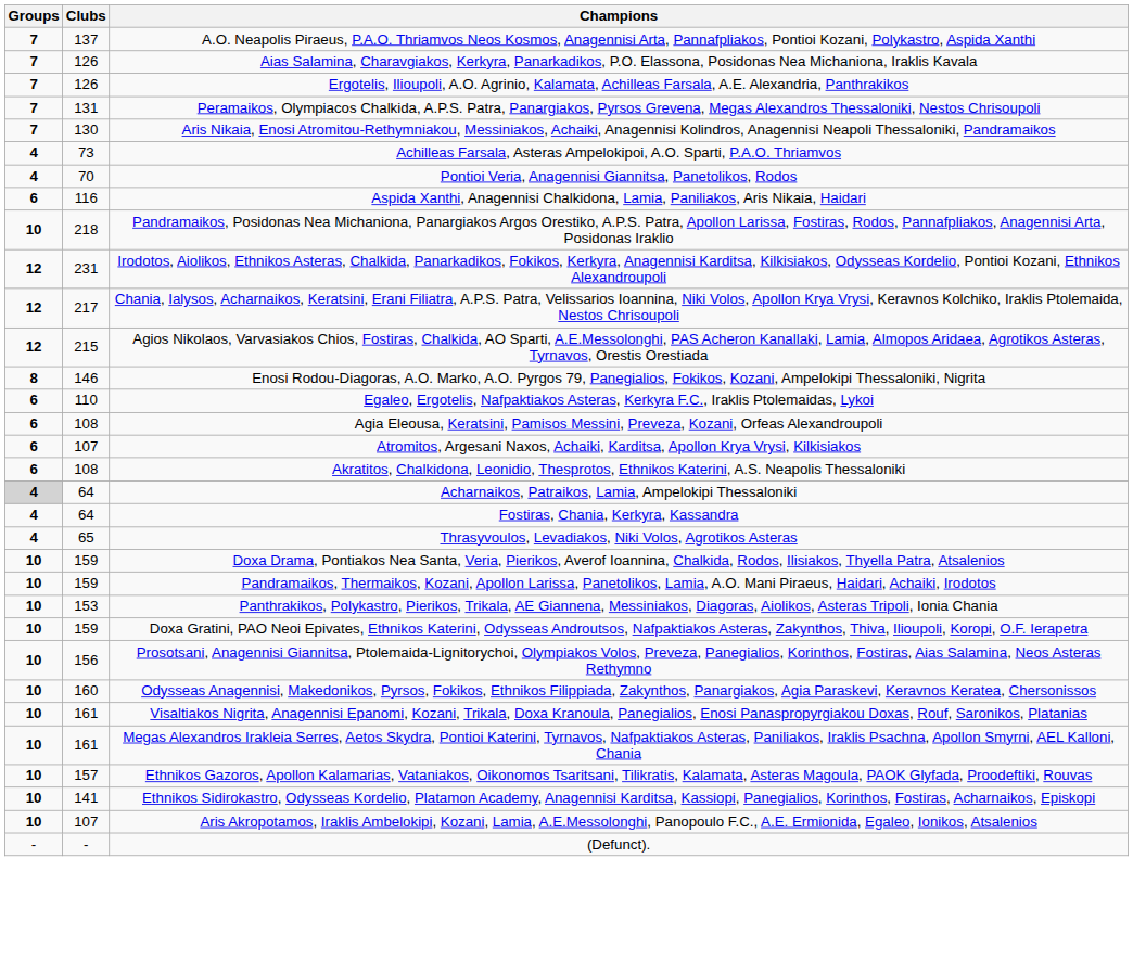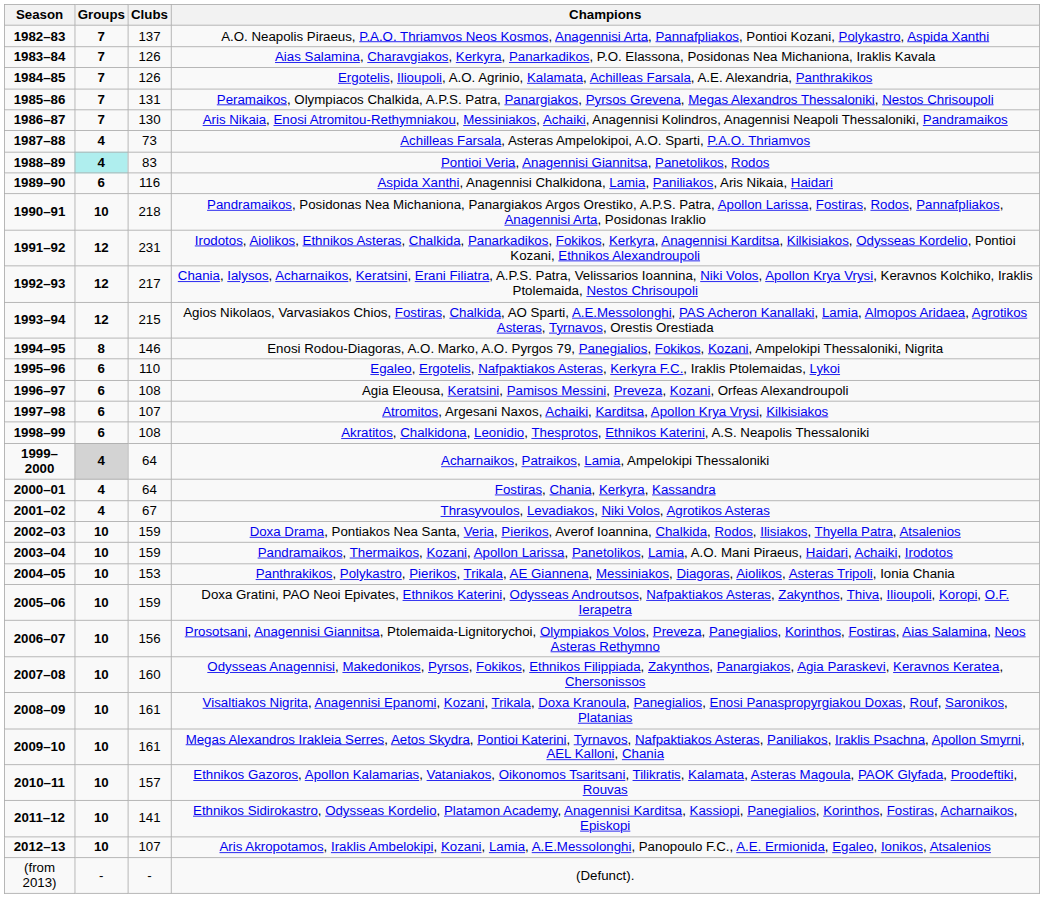 <table class="wikitable" style="text-align:center">
 <tr>
+<th>Season</th>
 <th>Groups</th>
 <th>Clubs</th>
 <th>Champions</th>
 </tr>
 <tr>
+<td><strong>1982–83</strong></td>
 <td><strong>7</strong></td>
 <td>137</td>
 <td>A.O. Neapolis Piraeus, <a href='#'>P.A.O. Thriamvos Neos Kosmos</a>, <a href='#'>Anagennisi Arta</a>, <a href='#'>Pannafpliakos</a>, Pontioi Kozani, <a href='#'>Polykastro</a>, <a href='#'>Aspida Xanthi</a></td>
 </tr>
 <tr>
+<td><strong>1983–84</strong></td>
 <td><strong>7</strong></td>
 <td>126</td>
 <td><a href='#'>Aias Salamina</a>, <a href='#'>Charavgiakos</a>, <a href='#'>Kerkyra</a>, <a href='#'>Panarkadikos</a>, P.O. Elassona, Posidonas Nea Michaniona, Iraklis Kavala</td>
 </tr>
 <tr>
+<td><strong>1984–85</strong></td>
 <td><strong>7</strong></td>
 <td>126</td>
 <td><a href='#'>Ergotelis</a>, <a href='#'>Ilioupoli</a>, A.O. Agrinio, <a href='#'>Kalamata</a>, <a href='#'>Achilleas Farsala</a>, A.E. Alexandria, <a href='#'>Panthrakikos</a></td>
 </tr>
 <tr>
+<td><strong>1985–86</strong></td>
 <td><strong>7</strong></td>
 <td>131</td>
 <td><a href='#'>Peramaikos</a>, Olympiacos Chalkida, A.P.S. Patra, <a href='#'>Panargiakos</a>, <a href='#'>Pyrsos Grevena</a>, <a href='#'>Megas Alexandros Thessaloniki</a>, <a href='#'>Nestos Chrisoupoli</a></td>
 </tr>
 <tr>
+<td><strong>1986–87</strong></td>
 <td><strong>7</strong></td>
 <td>130</td>
 <td><a href='#'>Aris Nikaia</a>, <a href='#'>Enosi Atromitou-Rethymniakou</a>, <a href='#'>Messiniakos</a>, <a href='#'>Achaiki</a>, Anagennisi Kolindros, Anagennisi Neapoli Thessaloniki, <a href='#'>Pandramaikos</a></td>
 </tr>
 <tr>
+<td><strong>1987–88</strong></td>
 <td><strong>4</strong></td>
 <td>73</td>
 <td><a href='#'>Achilleas Farsala</a>, Asteras Ampelokipoi, A.O. Sparti, <a href='#'>P.A.O. Thriamvos</a></td>
 </tr>
 <tr>
-<td><strong>4</strong></td>
-<td>70</td>
+<td><strong>1988–89</strong></td>
+<td style="background: paleturquoise;"><strong>4</strong></td>
+<td>83</td>
 <td><a href='#'>Pontioi Veria</a>, <a href='#'>Anagennisi Giannitsa</a>, <a href='#'>Panetolikos</a>, <a href='#'>Rodos</a></td>
 </tr>
 <tr>
+<td><strong>1989–90</strong></td>
 <td><strong>6</strong></td>
 <td>116</td>
 <td><a href='#'>Aspida Xanthi</a>, Anagennisi Chalkidona, <a href='#'>Lamia</a>, <a href='#'>Paniliakos</a>, Aris Nikaia, <a href='#'>Haidari</a></td>
 </tr>
 <tr>
+<td><strong>1990–91</strong></td>
 <td><strong>10</strong></td>
 <td>218</td>
 <td><a href='#'>Pandramaikos</a>, Posidonas Nea Michaniona, Panargiakos Argos Orestiko, A.P.S. Patra, <a href='#'>Apollon Larissa</a>, <a href='#'>Fostiras</a>, <a href='#'>Rodos</a>, <a href='#'>Pannafpliakos</a>, <a href='#'>Anagennisi Arta</a>, Posidonas Iraklio</td>
 </tr>
 <tr>
+<td><strong>1991–92</strong></td>
 <td><strong>12</strong></td>
 <td>231</td>
 <td><a href='#'>Irodotos</a>, <a href='#'>Aiolikos</a>, <a href='#'>Ethnikos Asteras</a>, <a href='#'>Chalkida</a>, <a href='#'>Panarkadikos</a>, <a href='#'>Fokikos</a>, <a href='#'>Kerkyra</a>, <a href='#'>Anagennisi Karditsa</a>, <a href='#'>Kilkisiakos</a>, <a href='#'>Odysseas Kordelio</a>, Pontioi Kozani, <a href='#'>Ethnikos Alexandroupoli</a></td>
 </tr>
 <tr>
+<td><strong>1992–93</strong></td>
 <td><strong>12</strong></td>
 <td>217</td>
 <td><a href='#'>Chania</a>, <a href='#'>Ialysos</a>, <a href='#'>Acharnaikos</a>, <a href='#'>Keratsini</a>, <a href='#'>Erani Filiatra</a>, A.P.S. Patra, Velissarios Ioannina, <a href='#'>Niki Volos</a>, <a href='#'>Apollon Krya Vrysi</a>, Keravnos Kolchiko, Iraklis Ptolemaida, <a href='#'>Nestos Chrisoupoli</a></td>
 </tr>
 <tr>
+<td><strong>1993–94</strong></td>
 <td><strong>12</strong></td>
 <td>215</td>
 <td>Agios Nikolaos, Varvasiakos Chios, <a href='#'>Fostiras</a>, <a href='#'>Chalkida</a>, AO Sparti, <a href='#'>A.E.Messolonghi</a>, <a href='#'>PAS Acheron Kanallaki</a>, <a href='#'>Lamia</a>, <a href='#'>Almopos Aridaea</a>, <a href='#'>Agrotikos Asteras</a>, <a href='#'>Tyrnavos</a>, Orestis Orestiada</td>
 </tr>
 <tr>
+<td><strong>1994–95</strong></td>
 <td><strong>8</strong></td>
 <td>146</td>
 <td>Enosi Rodou-Diagoras, A.O. Marko, A.O. Pyrgos 79, <a href='#'>Panegialios</a>, <a href='#'>Fokikos</a>, <a href='#'>Kozani</a>, Ampelokipi Thessaloniki, Nigrita</td>
 </tr>
 <tr>
+<td><strong>1995–96</strong></td>
 <td><strong>6</strong></td>
 <td>110</td>
 <td><a href='#'>Egaleo</a>, <a href='#'>Ergotelis</a>, <a href='#'>Nafpaktiakos Asteras</a>, <a href='#'>Kerkyra F.C.</a>, Iraklis Ptolemaidas, <a href='#'>Lykoi</a></td>
 </tr>
 <tr>
+<td><strong>1996–97</strong></td>
 <td><strong>6</strong></td>
 <td>108</td>
 <td>Agia Eleousa, <a href='#'>Keratsini</a>, <a href='#'>Pamisos Messini</a>, <a href='#'>Preveza</a>, <a href='#'>Kozani</a>, Orfeas Alexandroupoli</td>
 </tr>
 <tr>
+<td><strong>1997–98</strong></td>
 <td><strong> 6</strong></td>
 <td>107</td>
 <td><a href='#'>Atromitos</a>, Argesani Naxos, <a href='#'>Achaiki</a>, <a href='#'>Karditsa</a>, <a href='#'>Apollon Krya Vrysi</a>, <a href='#'>Kilkisiakos</a></td>
 </tr>
 <tr>
+<td><strong>1998–99</strong></td>
 <td><strong> 6</strong></td>
 <td>108</td>
 <td><a href='#'>Akratitos</a>, <a href='#'>Chalkidona</a>, <a href='#'>Leonidio</a>, <a href='#'>Thesprotos</a>, <a href='#'>Ethnikos Katerini</a>, A.S. Neapolis Thessaloniki</td>
 </tr>
 <tr>
+<td><strong>1999–2000</strong></td>
 <td style="background: lightgrey;"><strong> 4</strong></td>
 <td>64</td>
 <td><a href='#'>Acharnaikos</a>, <a href='#'>Patraikos</a>, <a href='#'>Lamia</a>, Ampelokipi Thessaloniki</td>
 </tr>
 <tr>
+<td><strong>2000–01</strong></td>
 <td><strong> 4</strong></td>
 <td>64</td>
 <td><a href='#'>Fostiras</a>, <a href='#'>Chania</a>, <a href='#'>Kerkyra</a>, <a href='#'>Kassandra</a></td>
 </tr>
 <tr>
+<td><strong>2001–02</strong></td>
 <td><strong>4</strong></td>
-<td>65</td>
+<td>67</td>
 <td><a href='#'>Thrasyvoulos</a>, <a href='#'>Levadiakos</a>, <a href='#'>Niki Volos</a>, <a href='#'>Agrotikos Asteras</a></td>
 </tr>
 <tr>
+<td><strong>2002–03</strong></td>
 <td><strong>10</strong></td>
 <td>159</td>
 <td><a href='#'>Doxa Drama</a>, Pontiakos Nea Santa, <a href='#'>Veria</a>, <a href='#'>Pierikos</a>, Averof Ioannina, <a href='#'>Chalkida</a>, <a href='#'>Rodos</a>, <a href='#'>Ilisiakos</a>, <a href='#'>Thyella Patra</a>, <a href='#'>Atsalenios</a></td>
 </tr>
 <tr>
+<td><strong>2003–04</strong></td>
 <td><strong>10</strong></td>
 <td>159</td>
 <td><a href='#'>Pandramaikos</a>, <a href='#'>Thermaikos</a>, <a href='#'>Kozani</a>, <a href='#'>Apollon Larissa</a>, <a href='#'>Panetolikos</a>, <a href='#'>Lamia</a>, A.O. Mani Piraeus, <a href='#'>Haidari</a>, <a href='#'>Achaiki</a>, <a href='#'>Irodotos</a></td>
 </tr>
 <tr>
+<td><strong>2004–05</strong></td>
 <td><strong>10</strong></td>
 <td>153</td>
 <td><a href='#'>Panthrakikos</a>, <a href='#'>Polykastro</a>, <a href='#'>Pierikos</a>, <a href='#'>Trikala</a>, <a href='#'>AE Giannena</a>, <a href='#'>Messiniakos</a>, <a href='#'>Diagoras</a>, <a href='#'>Aiolikos</a>, <a href='#'>Asteras Tripoli</a>, Ionia Chania</td>
 </tr>
 <tr>
+<td><strong>2005–06</strong></td>
 <td><strong>10</strong></td>
 <td>159</td>
 <td>Doxa Gratini, PAO Neoi Epivates, <a href='#'>Ethnikos Katerini</a>, <a href='#'>Odysseas Androutsos</a>, <a href='#'>Nafpaktiakos Asteras</a>, <a href='#'>Zakynthos</a>, <a href='#'>Thiva</a>, <a href='#'>Ilioupoli</a>, <a href='#'>Koropi</a>, <a href='#'>O.F. Ierapetra</a></td>
 </tr>
 <tr>
+<td><strong>2006–07</strong></td>
 <td><strong>10</strong></td>
 <td>156</td>
 <td><a href='#'>Prosotsani</a>, <a href='#'>Anagennisi Giannitsa</a>, Ptolemaida-Lignitorychoi, <a href='#'>Olympiakos Volos</a>, <a href='#'>Preveza</a>, <a href='#'>Panegialios</a>, <a href='#'>Korinthos</a>, <a href='#'>Fostiras</a>, <a href='#'>Aias Salamina</a>, <a href='#'>Neos Asteras Rethymno</a></td>
 </tr>
 <tr>
+<td><strong>2007–08</strong></td>
 <td><strong>10</strong></td>
 <td>160</td>
 <td><a href='#'>Odysseas Anagennisi</a>, <a href='#'>Makedonikos</a>, <a href='#'>Pyrsos</a>, <a href='#'>Fokikos</a>, <a href='#'>Ethnikos Filippiada</a>, <a href='#'>Zakynthos</a>, <a href='#'>Panargiakos</a>, <a href='#'>Agia Paraskevi</a>, <a href='#'>Keravnos Keratea</a>, <a href='#'>Chersonissos</a></td>
 </tr>
 <tr>
+<td><strong>2008–09</strong></td>
 <td><strong>10</strong></td>
 <td>161</td>
 <td><a href='#'>Visaltiakos Nigrita</a>, <a href='#'>Anagennisi Epanomi</a>, <a href='#'>Kozani</a>, <a href='#'>Trikala</a>, <a href='#'>Doxa Kranoula</a>, <a href='#'>Panegialios</a>, <a href='#'>Enosi Panaspropyrgiakou Doxas</a>, <a href='#'>Rouf</a>, <a href='#'>Saronikos</a>, <a href='#'>Platanias</a></td>
 </tr>
 <tr>
+<td><strong>2009–10</strong></td>
 <td><strong>10</strong></td>
 <td>161</td>
 <td><a href='#'>Megas Alexandros Irakleia Serres</a>, <a href='#'>Aetos Skydra</a>, <a href='#'>Pontioi Katerini</a>, <a href='#'>Tyrnavos</a>, <a href='#'>Nafpaktiakos Asteras</a>, <a href='#'>Paniliakos</a>, <a href='#'>Iraklis Psachna</a>, <a href='#'>Apollon Smyrni</a>, <a href='#'>AEL Kalloni</a>, <a href='#'>Chania</a></td>
 </tr>
 <tr>
+<td><strong>2010–11</strong></td>
 <td><strong>10</strong></td>
 <td>157</td>
 <td><a href='#'>Ethnikos Gazoros</a>, <a href='#'>Apollon Kalamarias</a>, <a href='#'>Vataniakos</a>, <a href='#'>Oikonomos Tsaritsani</a>, <a href='#'>Tilikratis</a>, <a href='#'>Kalamata</a>, <a href='#'>Asteras Magoula</a>, <a href='#'>PAOK Glyfada</a>, <a href='#'>Proodeftiki</a>, <a href='#'>Rouvas</a></td>
 </tr>
 <tr>
+<td><strong>2011–12</strong></td>
 <td><strong>10</strong></td>
 <td>141</td>
 <td><a href='#'>Ethnikos Sidirokastro</a>, <a href='#'>Odysseas Kordelio</a>, <a href='#'>Platamon Academy</a>, <a href='#'>Anagennisi Karditsa</a>, <a href='#'>Kassiopi</a>, <a href='#'>Panegialios</a>, <a href='#'>Korinthos</a>, <a href='#'>Fostiras</a>, <a href='#'>Acharnaikos</a>, <a href='#'>Episkopi</a></td>
 </tr>
 <tr>
+<td><strong>2012–13</strong></td>
 <td><strong>10</strong></td>
 <td>107</td>
 <td><a href='#'>Aris Akropotamos</a>, <a href='#'>Iraklis Ambelokipi</a>, <a href='#'>Kozani</a>, <a href='#'>Lamia</a>, <a href='#'>A.E.Messolonghi</a>, Panopoulo F.C., <a href='#'>A.E. Ermionida</a>, <a href='#'>Egaleo</a>, <a href='#'>Ionikos</a>, <a href='#'>Atsalenios</a></td>
 </tr>
 <tr>
+<td>(from 2013)</td>
 <td>-</td>
 <td>-</td>
 <td>(Defunct).</td>
 </tr>
 </table>
